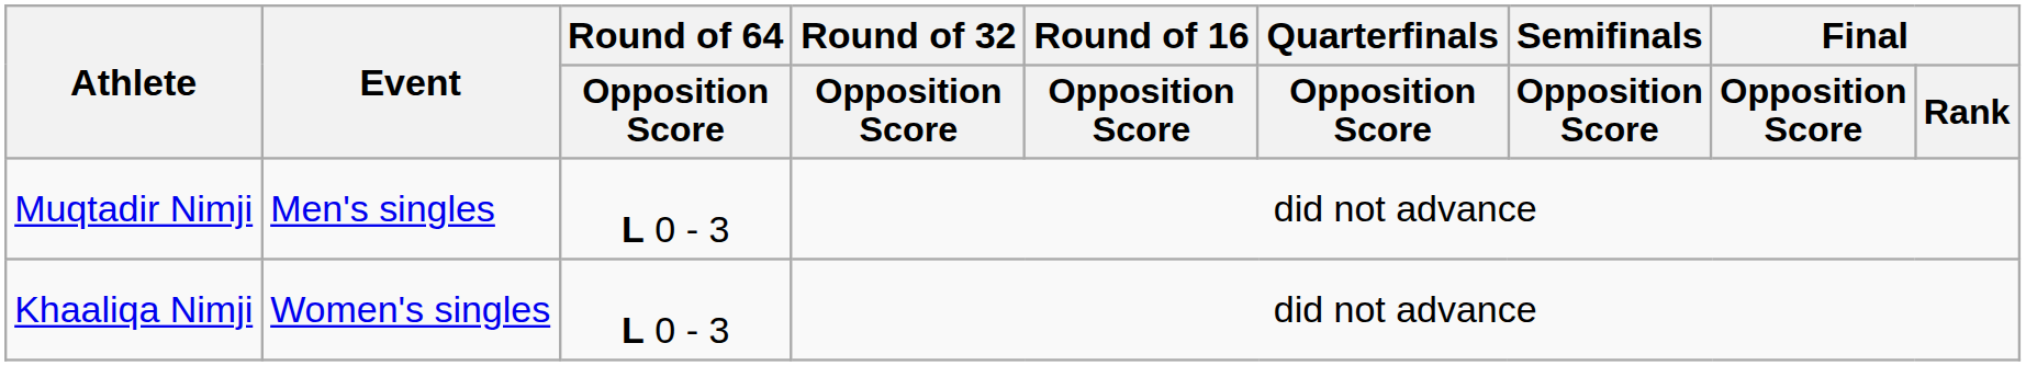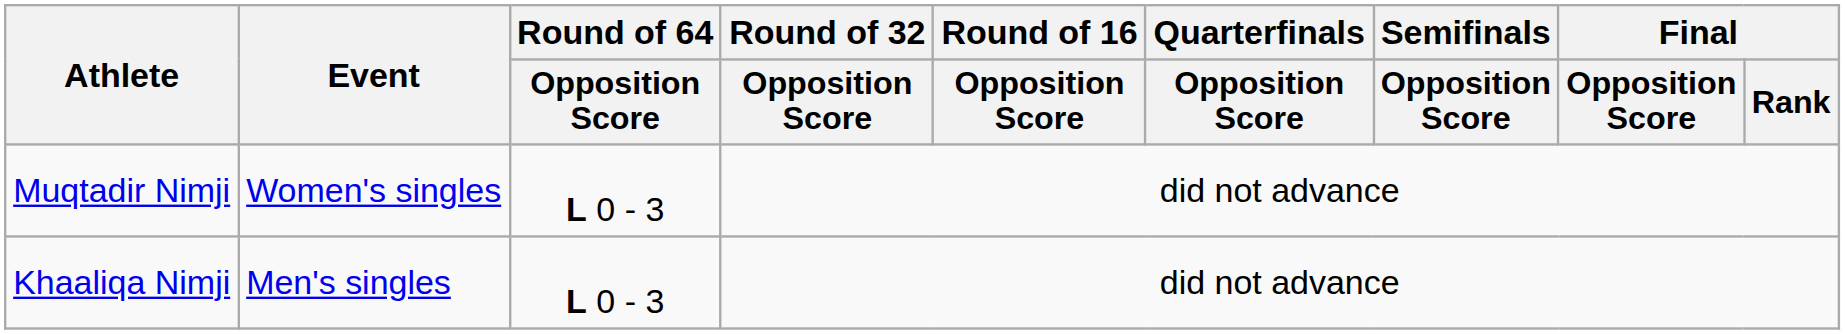 <table class=wikitable style=font-size:90%;text-align:center>
 <tr>
 <th rowspan=2>Athlete</th>
 <th rowspan=2>Event</th>
 <th>Round of 64</th>
 <th>Round of 32</th>
 <th>Round of 16</th>
 <th>Quarterfinals</th>
 <th>Semifinals</th>
 <th colspan=2>Final</th>
 </tr>
 <tr style=font-size:95%>
 <th>Opposition<br>Score</th>
 <th>Opposition<br>Score</th>
 <th>Opposition<br>Score</th>
 <th>Opposition<br>Score</th>
 <th>Opposition<br>Score</th>
 <th>Opposition<br>Score</th>
 <th>Rank</th>
 </tr>
 <tr>
 <td align=left><a href='#'>Muqtadir Nimji</a></td>
-<td align=left><a href='#'>Men's singles</a></td>
+<td align=left><a href='#'>Women's singles</a></td>
 <td><br><strong>L</strong> 0 - 3</td>
 <td colspan=6>did not advance</td>
 </tr>
 <tr>
 <td align=left><a href='#'>Khaaliqa Nimji</a></td>
-<td align=left><a href='#'>Women's singles</a></td>
+<td align=left><a href='#'>Men's singles</a></td>
 <td><br><strong>L</strong> 0 - 3</td>
 <td colspan=6>did not advance</td>
 </tr>
 </table>
